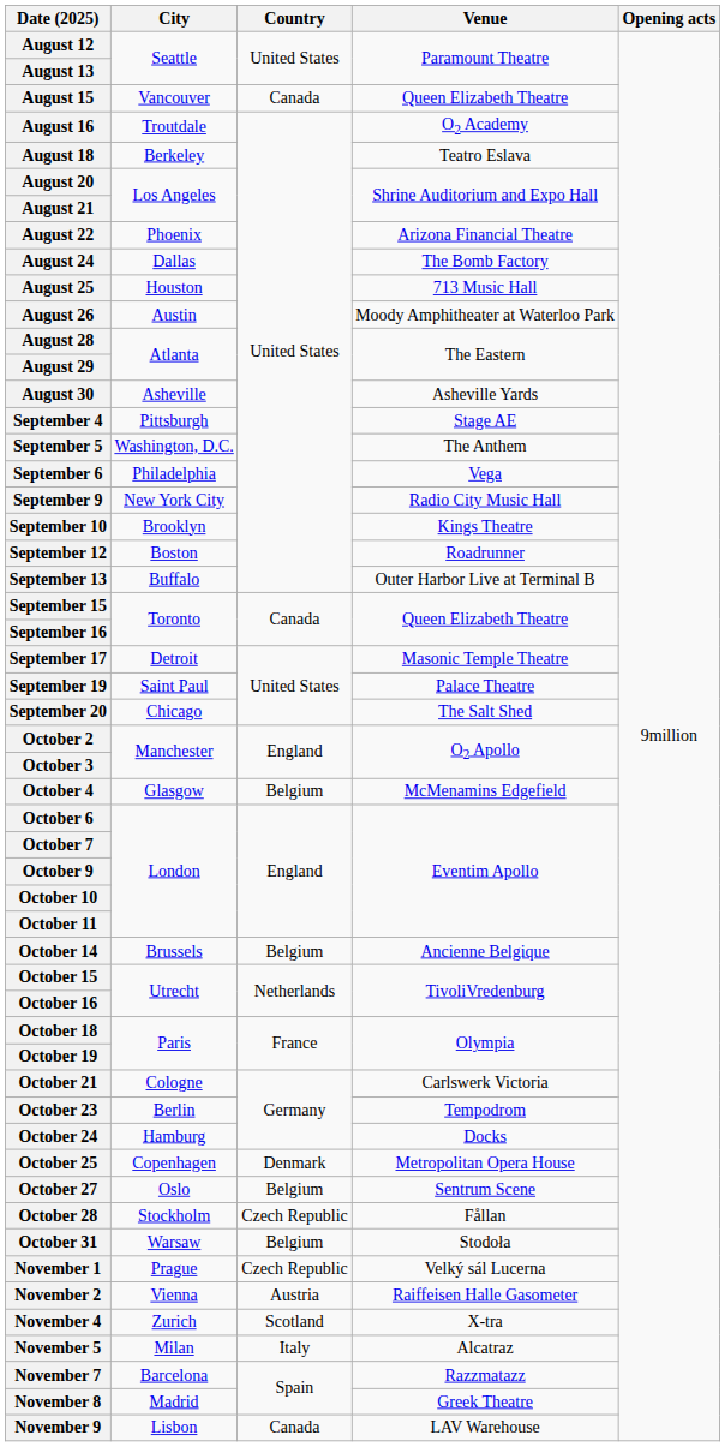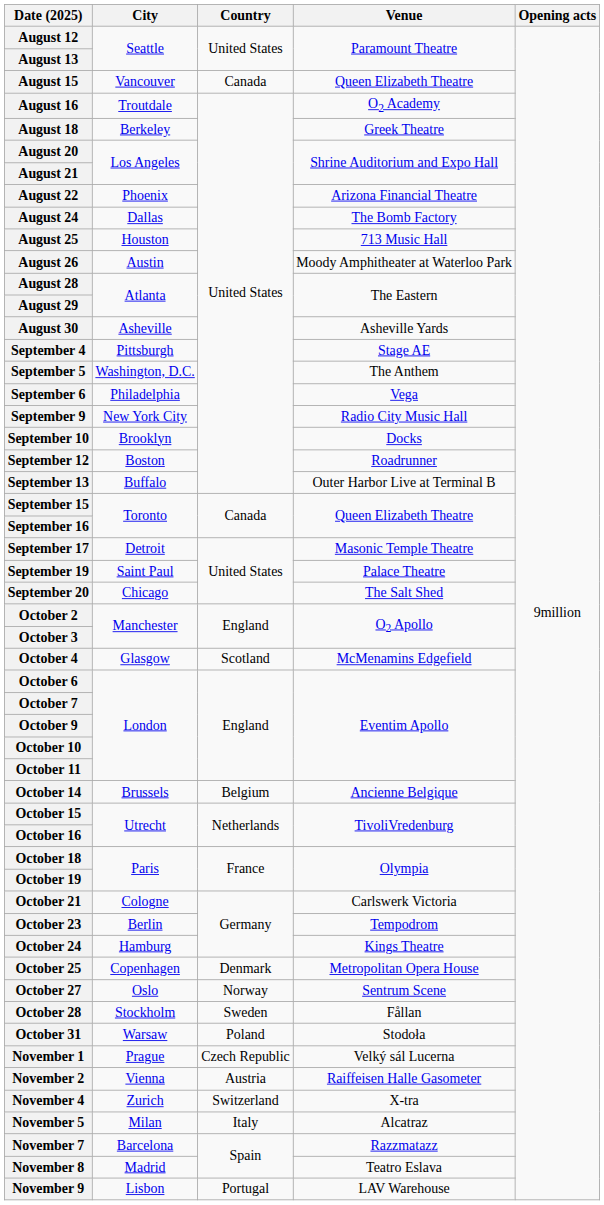 <table class="wikitable plainrowheaders" style="text-align:center;">
 <tr>
 <th>Date (2025)</th>
 <th>City</th>
 <th>Country</th>
 <th>Venue</th>
 <th>Opening acts</th>
 </tr>
 <tr>
 <th scope="row" style="text-align:center;">August 12</th>
 <td rowspan="2"><a href='#'>Seattle</a></td>
 <td rowspan="2">United States</td>
 <td rowspan="2"><a href='#'>Paramount Theatre</a></td>
 <td rowspan="53">9million</td>
 </tr>
 <tr>
 <th scope="row" style="text-align:center;">August 13</th>
 </tr>
 <tr>
 <th scope="row" style="text-align:center;">August 15</th>
 <td><a href='#'>Vancouver</a></td>
 <td>Canada</td>
 <td><a href='#'>Queen Elizabeth Theatre</a></td>
 </tr>
 <tr>
 <th scope="row" style="text-align:center;">August 16</th>
 <td><a href='#'>Troutdale</a></td>
 <td rowspan="18">United States</td>
 <td><a href='#'>O<sub>2</sub> Academy</a></td>
 </tr>
 <tr>
 <th scope="row" style="text-align:center;">August 18</th>
 <td><a href='#'>Berkeley</a></td>
-<td>Teatro Eslava</td>
+<td><a href='#'>Greek Theatre</a></td>
 </tr>
 <tr>
 <th scope="row" style="text-align:center;">August 20</th>
 <td rowspan="2"><a href='#'>Los Angeles</a></td>
 <td rowspan="2"><a href='#'>Shrine Auditorium and Expo Hall</a></td>
 </tr>
 <tr>
 <th scope="row" style="text-align:center;">August 21</th>
 </tr>
 <tr>
 <th scope="row" style="text-align:center;">August 22</th>
 <td><a href='#'>Phoenix</a></td>
 <td><a href='#'>Arizona Financial Theatre</a></td>
 </tr>
 <tr>
 <th scope="row" style="text-align:center;">August 24</th>
 <td><a href='#'>Dallas</a></td>
 <td><a href='#'>The Bomb Factory</a></td>
 </tr>
 <tr>
 <th scope="row" style="text-align:center;">August 25</th>
 <td><a href='#'>Houston</a></td>
 <td><a href='#'>713 Music Hall</a></td>
 </tr>
 <tr>
 <th scope="row" style="text-align:center;">August 26</th>
 <td><a href='#'>Austin</a></td>
 <td>Moody Amphitheater at Waterloo Park</td>
 </tr>
 <tr>
 <th scope="row" style="text-align:center;">August 28</th>
 <td rowspan="2"><a href='#'>Atlanta</a></td>
 <td rowspan="2">The Eastern</td>
 </tr>
 <tr>
 <th scope="row" style="text-align:center;">August 29</th>
 </tr>
 <tr>
 <th scope="row" style="text-align:center;">August 30</th>
 <td><a href='#'>Asheville</a></td>
 <td>Asheville Yards</td>
 </tr>
 <tr>
 <th scope="row" style="text-align:center;">September 4</th>
 <td><a href='#'>Pittsburgh</a></td>
 <td><a href='#'>Stage AE</a></td>
 </tr>
 <tr>
 <th scope="row" style="text-align:center;">September 5</th>
 <td><a href='#'>Washington, D.C.</a></td>
 <td>The Anthem</td>
 </tr>
 <tr>
 <th scope="row" style="text-align:center;">September 6</th>
 <td><a href='#'>Philadelphia</a></td>
 <td><a href='#'>Vega</a></td>
 </tr>
 <tr>
 <th scope="row" style="text-align:center;">September 9</th>
 <td><a href='#'>New York City</a></td>
 <td><a href='#'>Radio City Music Hall</a></td>
 </tr>
 <tr>
 <th scope="row" style="text-align:center;">September 10</th>
 <td><a href='#'>Brooklyn</a></td>
-<td><a href='#'>Kings Theatre</a></td>
+<td><a href='#'>Docks</a></td>
 </tr>
 <tr>
 <th scope="row" style="text-align:center;">September 12</th>
 <td><a href='#'>Boston</a></td>
 <td><a href='#'>Roadrunner</a></td>
 </tr>
 <tr>
 <th scope="row" style="text-align:center;">September 13</th>
 <td><a href='#'>Buffalo</a></td>
 <td>Outer Harbor Live at Terminal B</td>
 </tr>
 <tr>
 <th scope="row" style="text-align:center;">September 15</th>
 <td rowspan="2"><a href='#'>Toronto</a></td>
 <td rowspan="2">Canada</td>
 <td rowspan="2"><a href='#'>Queen Elizabeth Theatre</a></td>
 </tr>
 <tr>
 <th scope="row" style="text-align:center;">September 16</th>
 </tr>
 <tr>
 <th scope="row" style="text-align:center;">September 17</th>
 <td><a href='#'>Detroit</a></td>
 <td rowspan="3">United States</td>
 <td><a href='#'>Masonic Temple Theatre</a></td>
 </tr>
 <tr>
 <th scope="row" style="text-align:center;">September 19</th>
 <td><a href='#'>Saint Paul</a></td>
 <td><a href='#'>Palace Theatre</a></td>
 </tr>
 <tr>
 <th scope="row" style="text-align:center;">September 20</th>
 <td><a href='#'>Chicago</a></td>
 <td><a href='#'>The Salt Shed</a></td>
 </tr>
 <tr>
 <th scope="row" style="text-align:center;">October 2</th>
 <td rowspan="2"><a href='#'>Manchester</a></td>
 <td rowspan="2">England</td>
 <td rowspan="2"><a href='#'>O<sub>2</sub> Apollo</a></td>
 </tr>
 <tr>
 <th scope="row" style="text-align:center;">October 3</th>
 </tr>
 <tr>
 <th scope="row" style="text-align:center;">October 4</th>
 <td><a href='#'>Glasgow</a></td>
-<td>Belgium</td>
+<td>Scotland</td>
 <td><a href='#'>McMenamins Edgefield</a></td>
 </tr>
 <tr>
 <th scope="row" style="text-align:center;">October 6</th>
 <td rowspan="5"><a href='#'>London</a></td>
 <td rowspan="5">England</td>
 <td rowspan="5"><a href='#'>Eventim Apollo</a></td>
 </tr>
 <tr>
 <th scope="row" style="text-align:center;">October 7</th>
 </tr>
 <tr>
 <th scope="row" style="text-align:center;">October 9</th>
 </tr>
 <tr>
 <th scope="row" style="text-align:center;">October 10</th>
 </tr>
 <tr>
 <th scope="row" style="text-align:center;">October 11</th>
 </tr>
 <tr>
 <th scope="row" style="text-align:center;">October 14</th>
 <td><a href='#'>Brussels</a></td>
 <td>Belgium</td>
 <td><a href='#'>Ancienne Belgique</a></td>
 </tr>
 <tr>
 <th scope="row" style="text-align:center;">October 15</th>
 <td rowspan="2"><a href='#'>Utrecht</a></td>
 <td rowspan="2">Netherlands</td>
 <td rowspan="2"><a href='#'>TivoliVredenburg</a></td>
 </tr>
 <tr>
 <th scope="row" style="text-align:center;">October 16</th>
 </tr>
 <tr>
 <th scope="row" style="text-align:center;">October 18</th>
 <td rowspan="2"><a href='#'>Paris</a></td>
 <td rowspan="2">France</td>
 <td rowspan="2"><a href='#'>Olympia</a></td>
 </tr>
 <tr>
 <th scope="row" style="text-align:center;">October 19</th>
 </tr>
 <tr>
 <th scope="row" style="text-align:center;">October 21</th>
 <td><a href='#'>Cologne</a></td>
 <td rowspan="3">Germany</td>
 <td>Carlswerk Victoria</td>
 </tr>
 <tr>
 <th scope="row" style="text-align:center;">October 23</th>
 <td><a href='#'>Berlin</a></td>
 <td><a href='#'>Tempodrom</a></td>
 </tr>
 <tr>
 <th scope="row" style="text-align:center;">October 24</th>
 <td><a href='#'>Hamburg</a></td>
-<td><a href='#'>Docks</a></td>
+<td><a href='#'>Kings Theatre</a></td>
 </tr>
 <tr>
 <th scope="row" style="text-align:center;">October 25</th>
 <td><a href='#'>Copenhagen</a></td>
 <td>Denmark</td>
 <td><a href='#'>Metropolitan Opera House</a></td>
 </tr>
 <tr>
 <th scope="row" style="text-align:center;">October 27</th>
 <td><a href='#'>Oslo</a></td>
-<td>Belgium</td>
+<td>Norway</td>
 <td><a href='#'>Sentrum Scene</a></td>
 </tr>
 <tr>
 <th scope="row" style="text-align:center;">October 28</th>
 <td><a href='#'>Stockholm</a></td>
-<td>Czech Republic</td>
+<td>Sweden</td>
 <td>Fållan</td>
 </tr>
 <tr>
 <th scope="row" style="text-align:center;">October 31</th>
 <td><a href='#'>Warsaw</a></td>
-<td>Belgium</td>
+<td>Poland</td>
 <td>Stodoła</td>
 </tr>
 <tr>
 <th scope="row" style="text-align:center;">November 1</th>
 <td><a href='#'>Prague</a></td>
 <td>Czech Republic</td>
 <td>Velký sál Lucerna</td>
 </tr>
 <tr>
 <th scope="row" style="text-align:center;">November 2</th>
 <td><a href='#'>Vienna</a></td>
 <td>Austria</td>
 <td><a href='#'>Raiffeisen Halle Gasometer</a></td>
 </tr>
 <tr>
 <th scope="row" style="text-align:center;">November 4</th>
 <td><a href='#'>Zurich</a></td>
-<td>Scotland</td>
+<td>Switzerland</td>
 <td>X-tra</td>
 </tr>
 <tr>
 <th scope="row" style="text-align:center;">November 5</th>
 <td><a href='#'>Milan</a></td>
 <td>Italy</td>
 <td>Alcatraz</td>
 </tr>
 <tr>
 <th scope="row" style="text-align:center;">November 7</th>
 <td><a href='#'>Barcelona</a></td>
 <td rowspan="2">Spain</td>
 <td><a href='#'>Razzmatazz</a></td>
 </tr>
 <tr>
 <th scope="row" style="text-align:center;">November 8</th>
 <td><a href='#'>Madrid</a></td>
-<td><a href='#'>Greek Theatre</a></td>
+<td>Teatro Eslava</td>
 </tr>
 <tr>
 <th scope="row" style="text-align:center;">November 9</th>
 <td><a href='#'>Lisbon</a></td>
-<td>Canada</td>
+<td>Portugal</td>
 <td>LAV Warehouse</td>
 </tr>
 </table>
